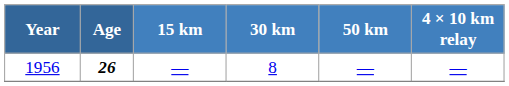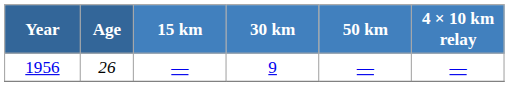 <table class="wikitable" style="font-size:95%; text-align:center; border:grey solid 1px; border-collapse:collapse; background:#ffffff;">
 <tr>
 <th style="background-color:#369; color:white; width:60px;"> Year </th>
 <th style="background-color:#369; color:white; width:40px;"> Age </th>
 <th style="background-color:#4180be; color:white; width:75px;"> 15 km </th>
 <th style="background-color:#4180be; color:white; width:75px;"> 30 km </th>
 <th style="background-color:#4180be; color:white; width:75px;"> 50 km </th>
 <th style="background-color:#4180be; color:white; width:75px;"> 4 × 10 km <br> relay </th>
 </tr>
 <tr>
 <td><a href='#'>1956</a></td>
-<td><strong><em>26</em></strong></td>
+<td><em>26</em></td>
 <td><a href='#'>—</a></td>
-<td><a href='#'>8</a></td>
+<td><a href='#'>9</a></td>
 <td><a href='#'>—</a></td>
 <td><a href='#'>—</a></td>
 </tr>
 <tr>
 </tr>
 </table>
